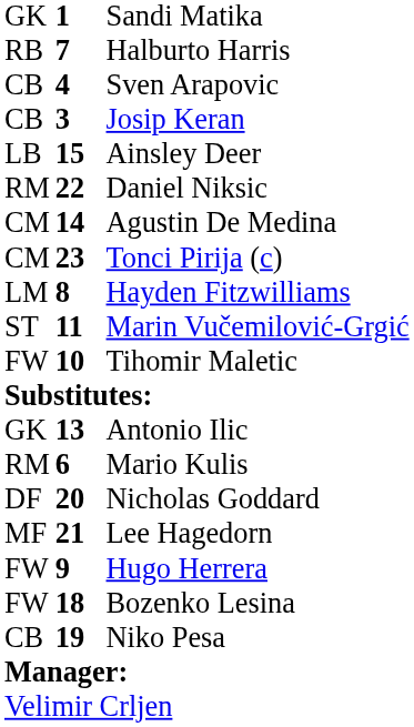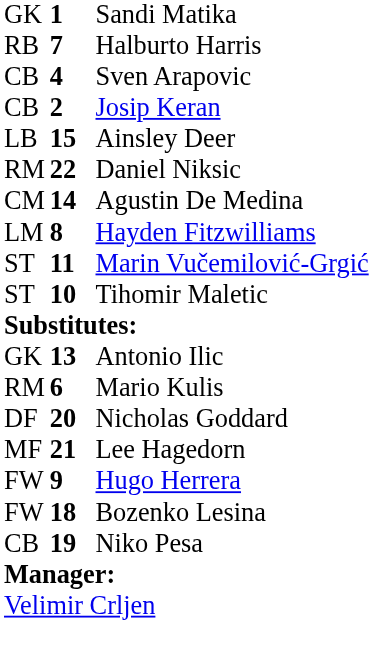 <table style="font-size: 90%" cellspacing="0" cellpadding="0">
 <tr>
 <th width="25"></th>
 <th width="25"></th>
 </tr>
 <tr>
 <td>GK</td>
 <td><strong>1</strong></td>
 <td> Sandi Matika</td>
 <td></td>
 <td></td>
 </tr>
 <tr>
 <td>RB</td>
 <td><strong>7</strong></td>
 <td> Halburto Harris</td>
 <td></td>
 <td></td>
 </tr>
 <tr>
 <td>CB</td>
 <td><strong>4</strong></td>
 <td> Sven Arapovic</td>
 <td></td>
 <td></td>
 </tr>
 <tr>
 <td>CB</td>
-<td><strong>3</strong></td>
+<td><strong>2</strong></td>
 <td> <a href='#'>Josip Keran</a></td>
 <td></td>
 <td></td>
 </tr>
 <tr>
 <td>LB</td>
 <td><strong>15</strong></td>
 <td> Ainsley Deer</td>
 <td></td>
 <td></td>
 </tr>
 <tr>
 <td>RM</td>
 <td><strong>22</strong></td>
 <td> Daniel Niksic</td>
 <td></td>
 <td></td>
 </tr>
 <tr>
 <td>CM</td>
 <td><strong>14</strong></td>
 <td> Agustin De Medina</td>
 <td></td>
 <td></td>
 </tr>
 <tr>
-<td>CM</td>
-<td><strong>23</strong></td>
-<td> <a href='#'>Tonci Pirija</a> (<a href='#'>c</a>)</td>
-<td></td>
-<td></td>
-</tr>
-<tr>
 <td>LM</td>
 <td><strong>8</strong></td>
 <td> <a href='#'>Hayden Fitzwilliams</a></td>
 <td></td>
 <td></td>
 </tr>
 <tr>
 <td>ST</td>
 <td><strong>11</strong></td>
 <td> <a href='#'>Marin Vučemilović-Grgić</a></td>
 <td></td>
 <td></td>
 </tr>
 <tr>
-<td>FW</td>
+<td>ST</td>
 <td><strong>10</strong></td>
 <td> Tihomir Maletic</td>
 <td></td>
 <td></td>
 </tr>
 <tr>
 <td colspan=3><strong>Substitutes:</strong></td>
 </tr>
 <tr>
 <td>GK</td>
 <td><strong>13</strong></td>
 <td> Antonio Ilic</td>
 <td></td>
 <td></td>
 </tr>
 <tr>
 <td>RM</td>
 <td><strong>6</strong></td>
 <td> Mario Kulis</td>
 <td></td>
 <td></td>
 </tr>
 <tr>
 <td>DF</td>
 <td><strong>20</strong></td>
 <td> Nicholas Goddard</td>
 <td></td>
 <td></td>
 </tr>
 <tr>
 <td>MF</td>
 <td><strong>21</strong></td>
 <td> Lee Hagedorn</td>
 <td></td>
 <td></td>
 </tr>
 <tr>
 <td>FW</td>
 <td><strong>9</strong></td>
 <td> <a href='#'>Hugo Herrera</a></td>
 <td></td>
 <td></td>
 </tr>
 <tr>
 <td>FW</td>
 <td><strong>18</strong></td>
 <td> Bozenko Lesina</td>
 <td></td>
 <td></td>
 </tr>
 <tr>
 <td>CB</td>
 <td><strong>19</strong></td>
 <td> Niko Pesa</td>
 <td></td>
 <td></td>
 </tr>
 <tr>
 <td colspan=3><strong>Manager:</strong></td>
 </tr>
 <tr>
 <td colspan=4> <a href='#'>Velimir Crljen</a></td>
 </tr>
 </table>
